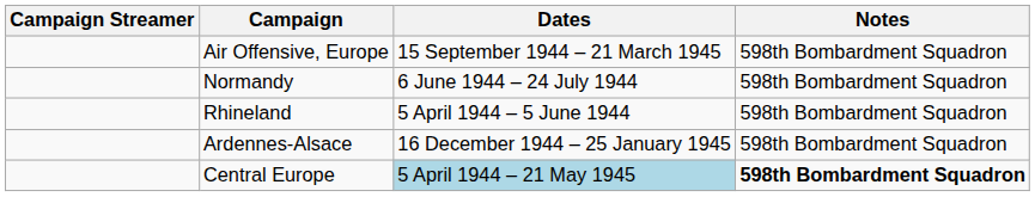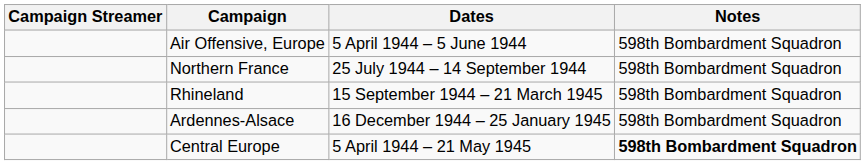 <table class="wikitable">
 <tr style="background:#efefef;">
 <th>Campaign Streamer</th>
 <th>Campaign</th>
 <th>Dates</th>
 <th>Notes</th>
 </tr>
 <tr>
 <td></td>
 <td>Air Offensive, Europe</td>
-<td>15 September 1944 – 21 March 1945</td>
+<td>5 April 1944 – 5 June 1944</td>
 <td>598th Bombardment Squadron</td>
 </tr>
 <tr>
 <td></td>
-<td>Normandy</td>
-<td>6 June 1944 – 24 July 1944</td>
+<td>Northern France</td>
+<td>25 July 1944 – 14 September 1944</td>
 <td>598th Bombardment Squadron</td>
 </tr>
 <tr>
 <td></td>
 <td>Rhineland</td>
-<td>5 April 1944 – 5 June 1944</td>
+<td>15 September 1944 – 21 March 1945</td>
 <td>598th Bombardment Squadron</td>
 </tr>
 <tr>
 <td></td>
 <td>Ardennes-Alsace</td>
 <td>16 December 1944 – 25 January 1945</td>
 <td>598th Bombardment Squadron</td>
 </tr>
 <tr>
 <td></td>
 <td>Central Europe</td>
-<td style="background: lightblue;">5 April 1944 – 21 May 1945</td>
+<td>5 April 1944 – 21 May 1945</td>
 <td><strong>598th Bombardment Squadron</strong></td>
 </tr>
 </table>
